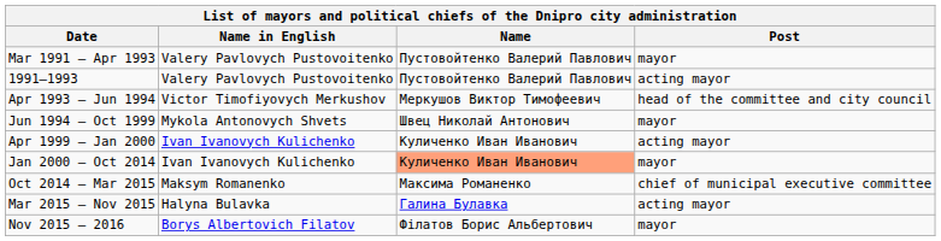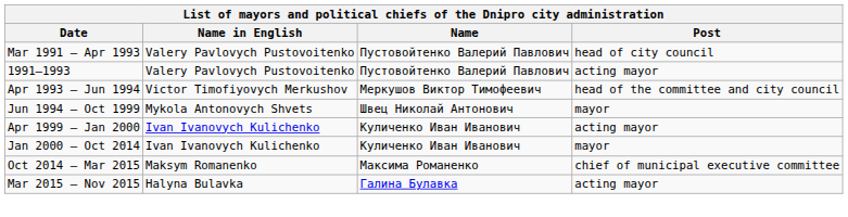 <table class="wikitable">
 <tr>
 <th colspan="4">List of mayors and political chiefs of the Dnipro city administration</th>
 </tr>
 <tr>
 <th>Date</th>
 <th>Name in English</th>
 <th>Name</th>
 <th>Post</th>
 </tr>
 <tr valign=top>
 <td>Mar 1991 – Apr 1993</td>
 <td>Valery Pavlovych Pustovoitenko</td>
 <td>Пустовойтенко Валерий Павлович</td>
-<td>mayor</td>
+<td>head of city council</td>
 </tr>
 <tr valign=top>
 <td>1991–1993</td>
 <td>Valery Pavlovych Pustovoitenko</td>
 <td>Пустовойтенко Валерий Павлович</td>
 <td>acting mayor</td>
 </tr>
 <tr valign=top>
 <td>Apr 1993 – Jun 1994</td>
 <td>Victor Timofiyovych Merkushov</td>
 <td>Меркушов Виктор Тимофеевич</td>
 <td>head of the committee and city council</td>
 </tr>
 <tr valign=top>
 <td>Jun 1994 – Oct 1999</td>
 <td>Mykola Antonovych Shvets</td>
 <td>Швец Николай Антонович</td>
 <td>mayor</td>
 </tr>
 <tr valign=top>
 <td>Apr 1999 – Jan 2000</td>
 <td><a href='#'>Ivan Ivanovych Kulichenko</a></td>
 <td>Куличенко Иван Иванович</td>
 <td>acting mayor</td>
 </tr>
 <tr valign=top>
 <td>Jan 2000 – Oct 2014</td>
 <td>Ivan Ivanovych Kulichenko</td>
-<td style="background: lightsalmon;">Куличенко Иван Иванович</td>
+<td>Куличенко Иван Иванович</td>
 <td>mayor</td>
 </tr>
 <tr valign=top>
 <td>Oct 2014 – Mar 2015</td>
 <td>Maksym Romanenko</td>
 <td>Максима Романенко</td>
 <td>chief of municipal executive committee</td>
 </tr>
 <tr valign=top>
 <td>Mar 2015 – Nov 2015</td>
 <td>Halyna Bulavka</td>
 <td><a href='#'>Галина Булавка</a></td>
 <td>acting mayor</td>
 </tr>
-<tr valign=top>
-<td>Nov 2015 – 2016</td>
-<td><a href='#'>Borys Albertovich Filatov</a></td>
-<td>Філатов Борис Альбертович</td>
-<td>mayor</td>
-</tr>
 </table>
